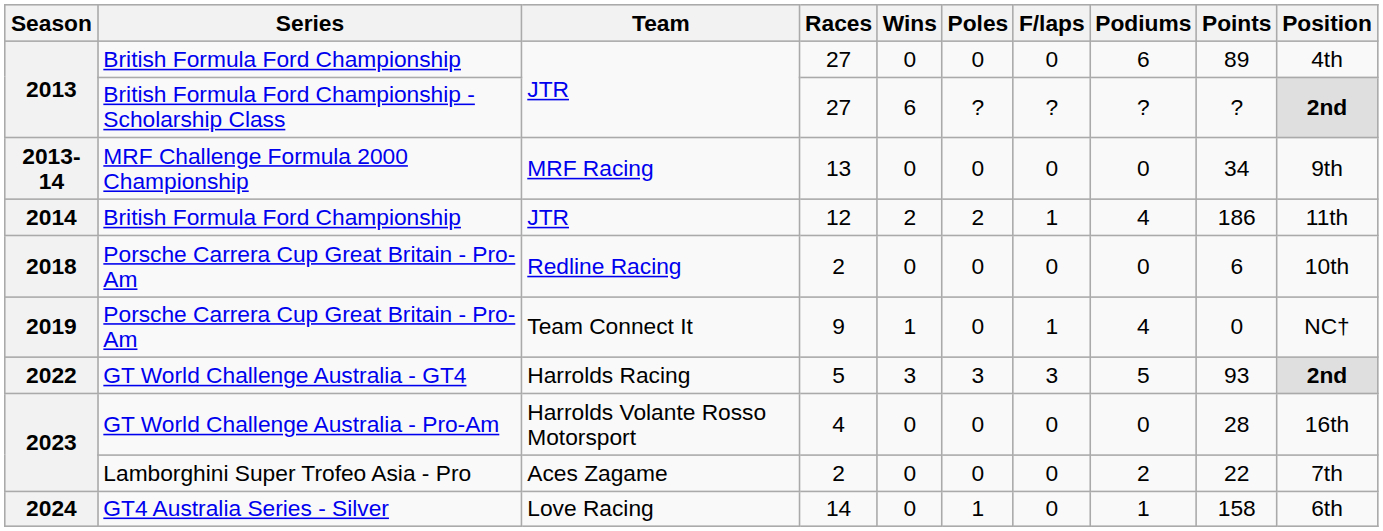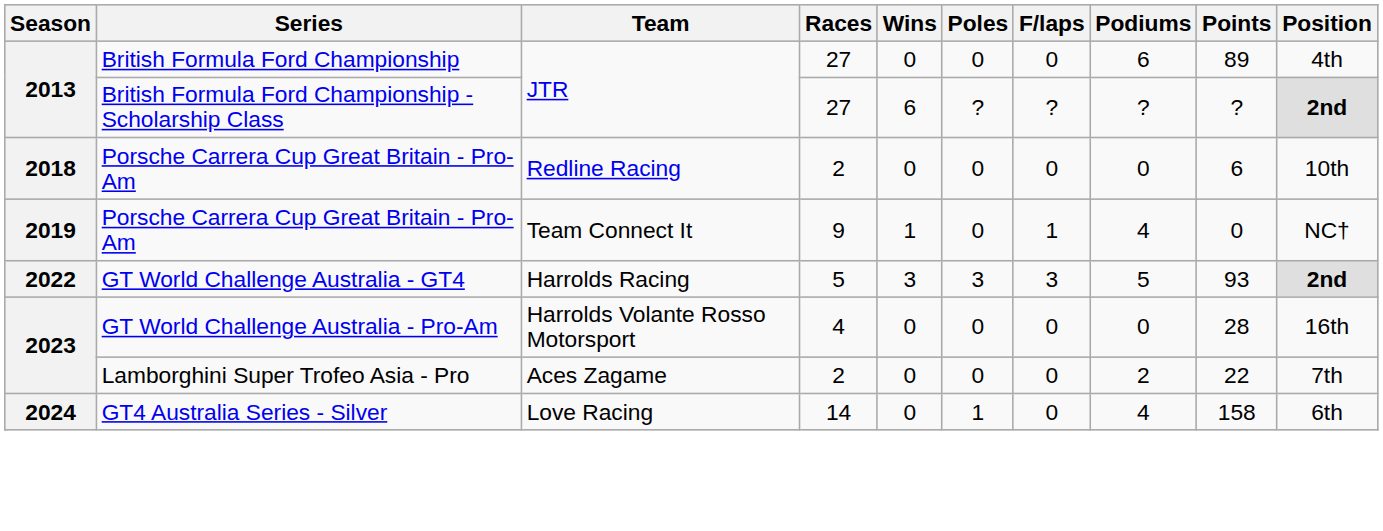 <table class="wikitable" style="font-size: 90%; text-align:center">
 <tr>
 <th>Season</th>
 <th>Series</th>
 <th>Team</th>
 <th>Races</th>
 <th>Wins</th>
 <th>Poles</th>
 <th>F/laps</th>
 <th>Podiums</th>
 <th>Points</th>
 <th>Position</th>
 </tr>
 <tr>
 <th rowspan=2>2013</th>
 <td style="text-align:left;"><a href='#'>British Formula Ford Championship</a></td>
 <td rowspan=2 style="text-align:left;"><a href='#'>JTR</a></td>
 <td>27</td>
 <td>0</td>
 <td>0</td>
 <td>0</td>
 <td>6</td>
 <td>89</td>
 <td>4th</td>
 </tr>
 <tr>
 <td style="text-align:left;"><a href='#'>British Formula Ford Championship - Scholarship Class</a></td>
 <td>27</td>
 <td>6</td>
 <td>?</td>
 <td>?</td>
 <td>?</td>
 <td>?</td>
 <td style="background:#dfdfdf;"><strong>2nd</strong></td>
-</tr>
-<tr>
-<th>2013-14</th>
-<td style="text-align:left;"><a href='#'>MRF Challenge Formula 2000 Championship</a></td>
-<td style="text-align:left;"><a href='#'>MRF Racing</a></td>
-<td>13</td>
-<td>0</td>
-<td>0</td>
-<td>0</td>
-<td>0</td>
-<td>34</td>
-<td>9th</td>
-</tr>
-<tr>
-<th>2014</th>
-<td style="text-align:left;"><a href='#'>British Formula Ford Championship</a></td>
-<td style="text-align:left;"><a href='#'>JTR</a></td>
-<td>12</td>
-<td>2</td>
-<td>2</td>
-<td>1</td>
-<td>4</td>
-<td>186</td>
-<td>11th</td>
 </tr>
 <tr>
 <th>2018</th>
 <td style="text-align:left;"><a href='#'>Porsche Carrera Cup Great Britain - Pro-Am</a></td>
 <td style="text-align:left;"><a href='#'>Redline Racing</a></td>
 <td>2</td>
 <td>0</td>
 <td>0</td>
 <td>0</td>
 <td>0</td>
 <td>6</td>
 <td>10th</td>
 </tr>
 <tr>
 <th>2019</th>
 <td style="text-align:left;"><a href='#'>Porsche Carrera Cup Great Britain - Pro-Am</a></td>
 <td style="text-align:left;">Team Connect It</td>
 <td>9</td>
 <td>1</td>
 <td>0</td>
 <td>1</td>
 <td>4</td>
 <td>0</td>
 <td>NC†</td>
 </tr>
 <tr>
 <th>2022</th>
 <td style="text-align:left;"><a href='#'>GT World Challenge Australia - GT4</a></td>
 <td style="text-align:left;">Harrolds Racing</td>
 <td>5</td>
 <td>3</td>
 <td>3</td>
 <td>3</td>
 <td>5</td>
 <td>93</td>
 <td style="background:#dfdfdf;"><strong>2nd</strong></td>
 </tr>
 <tr>
 <th rowspan="2">2023</th>
 <td style="text-align:left;"><a href='#'>GT World Challenge Australia - Pro-Am</a></td>
 <td style="text-align:left;">Harrolds Volante Rosso Motorsport</td>
 <td>4</td>
 <td>0</td>
 <td>0</td>
 <td>0</td>
 <td>0</td>
 <td>28</td>
 <td>16th</td>
 </tr>
 <tr>
 <td align=left>Lamborghini Super Trofeo Asia - Pro</td>
 <td align=left>Aces Zagame</td>
 <td>2</td>
 <td>0</td>
 <td>0</td>
 <td>0</td>
 <td>2</td>
 <td>22</td>
 <td>7th</td>
 </tr>
 <tr>
 <th>2024</th>
 <td align=left><a href='#'>GT4 Australia Series - Silver</a></td>
 <td align=left>Love Racing</td>
 <td>14</td>
 <td>0</td>
 <td>1</td>
 <td>0</td>
-<td>1</td>
+<td>4</td>
 <td>158</td>
 <td>6th</td>
 </tr>
 </table>
